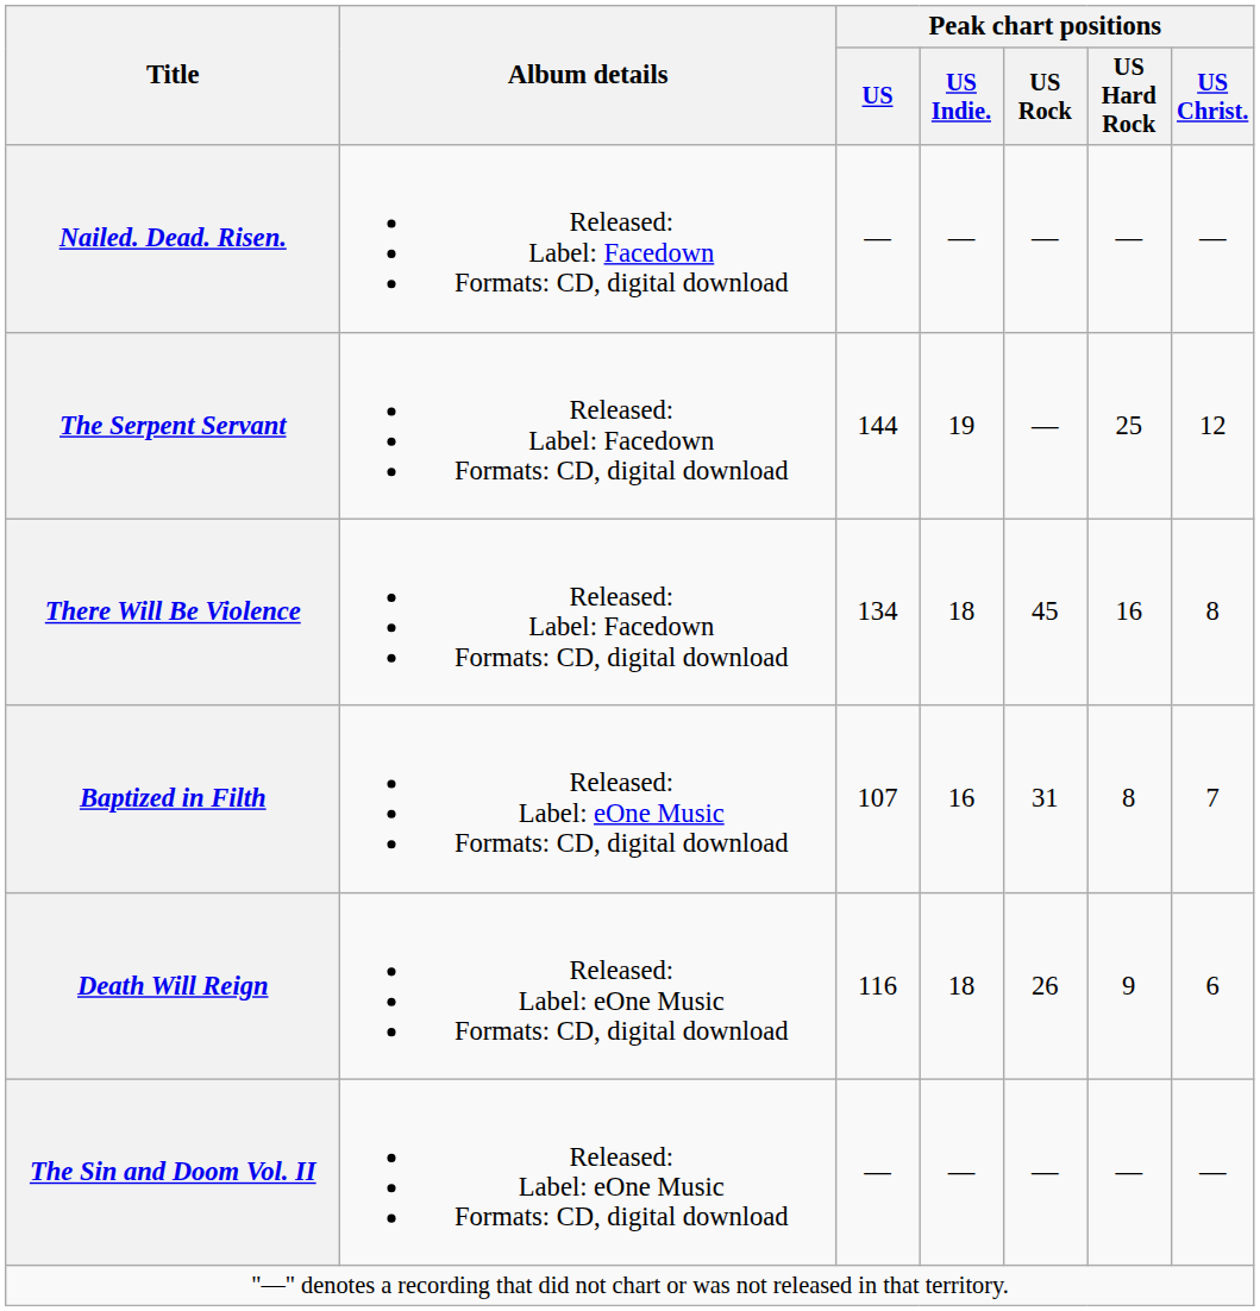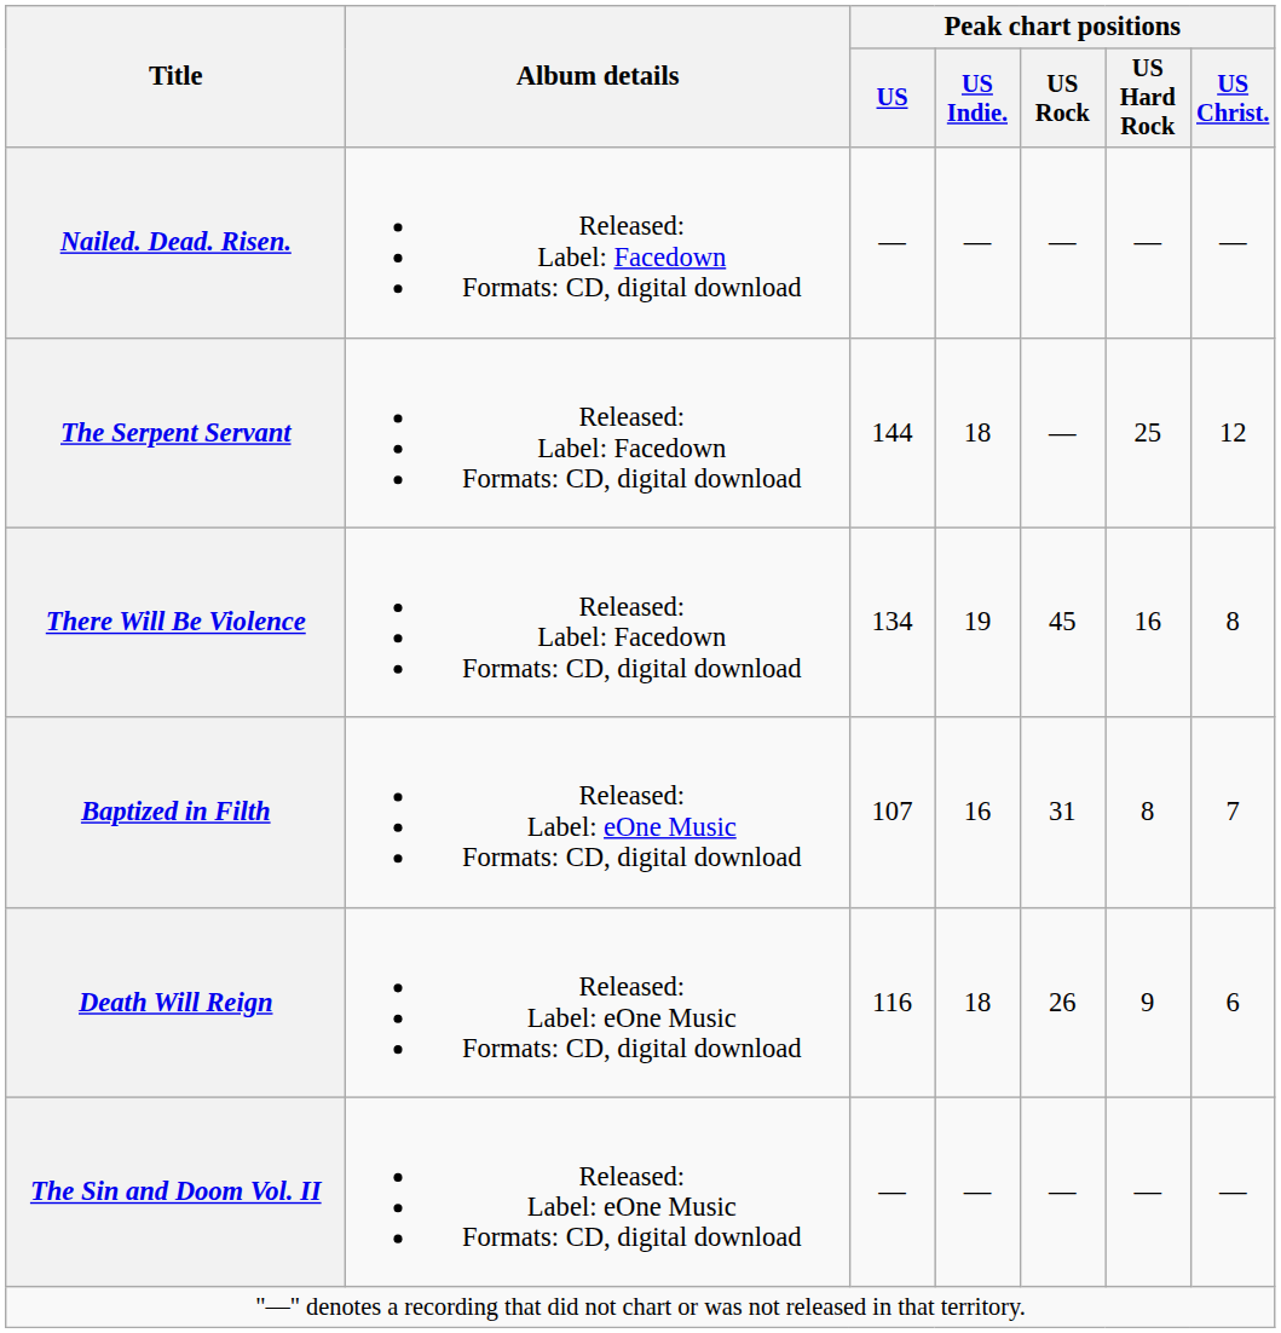 <table class="wikitable plainrowheaders" style="text-align:center;">
 <tr>
 <th scope="col" rowspan="2" style="width:12em;">Title</th>
 <th scope="col" rowspan="2" style="width:18em;">Album details</th>
 <th colspan="8" scope="col">Peak chart positions</th>
 </tr>
 <tr>
 <th scope="col" style="width:3em;font-size:90%;"><a href='#'>US</a><br></th>
 <th scope="col" style="width:3em;font-size:90%;"><a href='#'>US<br>Indie.</a><br></th>
 <th scope="col" style="width:3em;font-size:90%;">US<br>Rock<br></th>
 <th scope="col" style="width:3em;font-size:90%;">US<br>Hard Rock<br></th>
 <th scope="col" style="width:3em;font-size:90%;"><a href='#'>US<br>Christ.</a><br></th>
 </tr>
 <tr>
 <th scope="row"><em><a href='#'>Nailed. Dead. Risen.</a></em></th>
 <td><br><ul><li>Released: </li><li>Label: <a href='#'>Facedown</a></li><li>Formats: CD, digital download</li></ul></td>
 <td>—</td>
 <td>—</td>
 <td>—</td>
 <td>—</td>
 <td>—</td>
 </tr>
 <tr>
 <th scope="row"><em><a href='#'>The Serpent Servant</a></em></th>
 <td><br><ul><li>Released: </li><li>Label: Facedown</li><li>Formats: CD, digital download</li></ul></td>
 <td>144</td>
-<td>19</td>
+<td>18</td>
 <td>—</td>
 <td>25</td>
 <td>12</td>
 </tr>
 <tr>
 <th scope="row"><em><a href='#'>There Will Be Violence</a></em></th>
 <td><br><ul><li>Released: </li><li>Label: Facedown</li><li>Formats: CD, digital download</li></ul></td>
 <td>134</td>
-<td>18</td>
+<td>19</td>
 <td>45</td>
 <td>16</td>
 <td>8</td>
 </tr>
 <tr>
 <th scope="row"><em><a href='#'>Baptized in Filth</a></em></th>
 <td><br><ul><li>Released: </li><li>Label: <a href='#'>eOne Music</a></li><li>Formats: CD, digital download</li></ul></td>
 <td>107</td>
 <td>16</td>
 <td>31</td>
 <td>8</td>
 <td>7</td>
 </tr>
 <tr>
 <th scope="row"><em><a href='#'>Death Will Reign</a></em></th>
 <td><br><ul><li>Released: </li><li>Label: eOne Music</li><li>Formats: CD, digital download</li></ul></td>
 <td>116</td>
 <td>18</td>
 <td>26</td>
 <td>9</td>
 <td>6</td>
 </tr>
 <tr>
 <th scope="row"><em><a href='#'>The Sin and Doom Vol. II</a></em></th>
 <td><br><ul><li>Released: </li><li>Label: eOne Music</li><li>Formats: CD, digital download</li></ul></td>
 <td>—</td>
 <td>—</td>
 <td>—</td>
 <td>—</td>
 <td>—</td>
 </tr>
 <tr>
 <td colspan="13" style="font-size:90%">"—" denotes a recording that did not chart or was not released in that territory.</td>
 </tr>
 </table>
